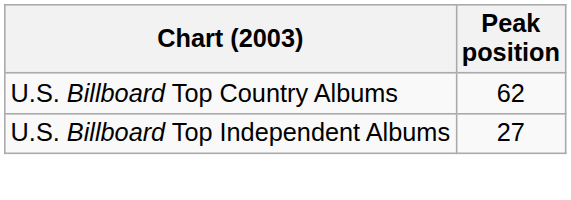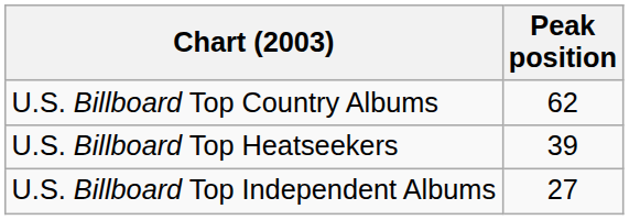 <table class="wikitable">
 <tr>
 <th>Chart (2003)</th>
 <th>Peak<br>position</th>
 </tr>
 <tr>
 <td>U.S. <em>Billboard</em> Top Country Albums</td>
 <td align="center">62</td>
 </tr>
 <tr>
+<td>U.S. <em>Billboard</em> Top Heatseekers</td>
+<td align="center">39</td>
+</tr>
+<tr>
 <td>U.S. <em>Billboard</em> Top Independent Albums</td>
 <td align="center">27</td>
 </tr>
 </table>
